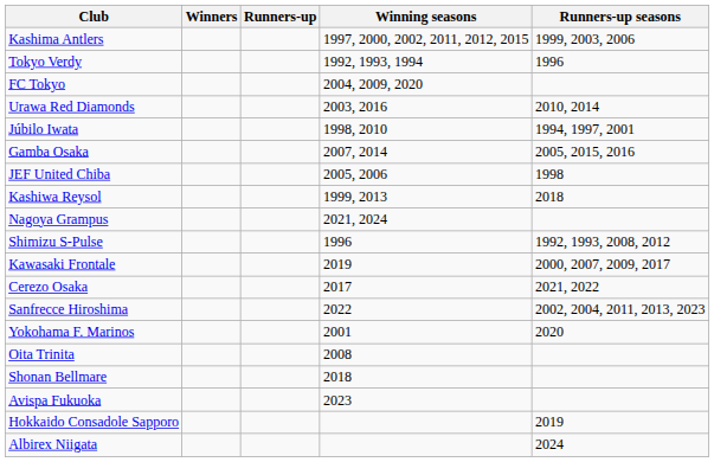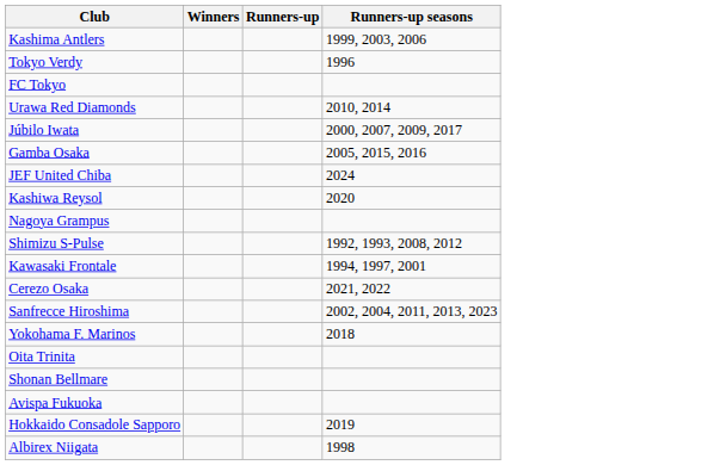 <table class="wikitable">
 <tr>
 <th>Club</th>
 <th>Winners</th>
 <th>Runners-up</th>
-<th>Winning seasons</th>
 <th>Runners-up seasons</th>
 </tr>
 <tr>
 <td><a href='#'>Kashima Antlers</a></td>
 <td></td>
 <td></td>
-<td>1997, 2000, 2002, 2011, 2012, 2015</td>
 <td>1999, 2003, 2006</td>
 </tr>
 <tr>
 <td><a href='#'>Tokyo Verdy</a></td>
 <td></td>
 <td></td>
-<td>1992, 1993, 1994</td>
 <td>1996</td>
 </tr>
 <tr>
 <td><a href='#'>FC Tokyo</a></td>
 <td></td>
 <td></td>
-<td>2004, 2009, 2020</td>
 <td></td>
 </tr>
 <tr>
 <td><a href='#'>Urawa Red Diamonds</a></td>
 <td></td>
 <td></td>
-<td>2003, 2016</td>
 <td>2010, 2014</td>
 </tr>
 <tr>
 <td><a href='#'>Júbilo Iwata</a></td>
 <td></td>
 <td></td>
-<td>1998, 2010</td>
-<td>1994, 1997, 2001</td>
+<td>2000, 2007, 2009, 2017</td>
 </tr>
 <tr>
 <td><a href='#'>Gamba Osaka</a></td>
 <td></td>
 <td></td>
-<td>2007, 2014</td>
 <td>2005, 2015, 2016</td>
 </tr>
 <tr>
 <td><a href='#'>JEF United Chiba</a></td>
 <td></td>
 <td></td>
-<td>2005, 2006</td>
-<td>1998</td>
+<td>2024</td>
 </tr>
 <tr>
 <td><a href='#'>Kashiwa Reysol</a></td>
 <td></td>
 <td></td>
-<td>1999, 2013</td>
-<td>2018</td>
+<td>2020</td>
 </tr>
 <tr>
 <td><a href='#'>Nagoya Grampus</a></td>
 <td></td>
 <td></td>
-<td>2021, 2024</td>
 <td></td>
 </tr>
 <tr>
 <td><a href='#'>Shimizu S-Pulse</a></td>
 <td></td>
 <td></td>
-<td>1996</td>
 <td>1992, 1993, 2008, 2012</td>
 </tr>
 <tr>
 <td><a href='#'>Kawasaki Frontale</a></td>
 <td></td>
 <td></td>
-<td>2019</td>
-<td>2000, 2007, 2009, 2017</td>
+<td>1994, 1997, 2001</td>
 </tr>
 <tr>
 <td><a href='#'>Cerezo Osaka</a></td>
 <td></td>
 <td></td>
-<td>2017</td>
 <td>2021, 2022</td>
 </tr>
 <tr>
 <td><a href='#'>Sanfrecce Hiroshima</a></td>
 <td></td>
 <td></td>
-<td>2022</td>
 <td>2002, 2004, 2011, 2013, 2023</td>
 </tr>
 <tr>
 <td><a href='#'>Yokohama F. Marinos</a></td>
 <td></td>
 <td></td>
-<td>2001</td>
-<td>2020</td>
+<td>2018</td>
 </tr>
 <tr>
 <td><a href='#'>Oita Trinita</a></td>
 <td></td>
 <td></td>
-<td>2008</td>
 <td></td>
 </tr>
 <tr>
 <td><a href='#'>Shonan Bellmare</a></td>
 <td></td>
 <td></td>
-<td>2018</td>
 <td></td>
 </tr>
 <tr>
 <td><a href='#'>Avispa Fukuoka</a></td>
 <td></td>
 <td></td>
-<td>2023</td>
 <td></td>
 </tr>
 <tr>
 <td><a href='#'>Hokkaido Consadole Sapporo</a></td>
-<td></td>
 <td></td>
 <td></td>
 <td>2019</td>
 </tr>
 <tr>
 <td><a href='#'>Albirex Niigata</a></td>
 <td></td>
 <td></td>
-<td></td>
-<td>2024</td>
+<td>1998</td>
 </tr>
 </table>
